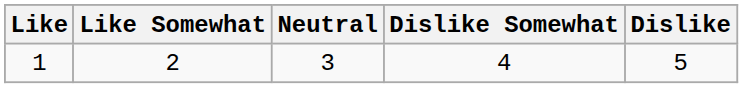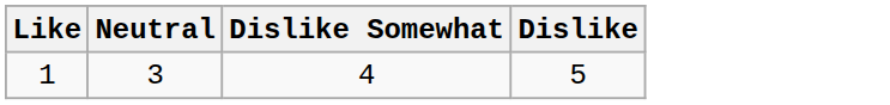 <table class="wikitable" style="text-align: center;">
 <tr>
 <th>Like</th>
-<th>Like Somewhat</th>
 <th>Neutral</th>
 <th>Dislike Somewhat</th>
 <th>Dislike</th>
 </tr>
 <tr>
 <td>1</td>
-<td>2</td>
 <td>3</td>
 <td>4</td>
 <td>5</td>
 </tr>
 </table>
